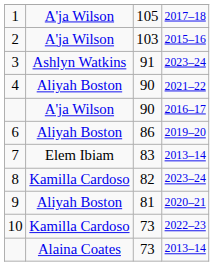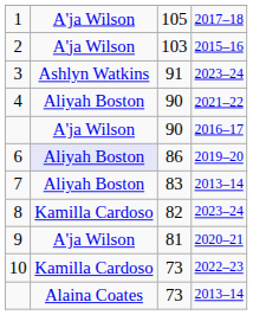 <table class="wikitable sortable" style="text-align: center">
 <tr>
 </tr>
 <tr>
 <td>1</td>
 <td><a href='#'>A'ja Wilson</a></td>
 <td>105</td>
 <td style="font-size:80%;"><a href='#'>2017–18</a></td>
 </tr>
 <tr>
 <td>2</td>
 <td><a href='#'>A'ja Wilson</a></td>
 <td>103</td>
 <td style="font-size:80%;"><a href='#'>2015–16</a></td>
 </tr>
 <tr>
 <td>3</td>
 <td><a href='#'>Ashlyn Watkins</a></td>
 <td>91</td>
 <td style="font-size:80%;"><a href='#'>2023–24</a></td>
 </tr>
 <tr>
 <td>4</td>
 <td><a href='#'>Aliyah Boston</a></td>
 <td>90</td>
 <td style="font-size:80%;"><a href='#'>2021–22</a></td>
 </tr>
 <tr>
 <td></td>
 <td><a href='#'>A'ja Wilson</a></td>
 <td>90</td>
 <td style="font-size:80%;"><a href='#'>2016–17</a></td>
 </tr>
 <tr>
 <td>6</td>
-<td><a href='#'>Aliyah Boston</a></td>
+<td style="background: lavender;"><a href='#'>Aliyah Boston</a></td>
 <td>86</td>
 <td style="font-size:80%;"><a href='#'>2019–20</a></td>
 </tr>
 <tr>
 <td>7</td>
-<td>Elem Ibiam</td>
+<td><a href='#'>Aliyah Boston</a></td>
 <td>83</td>
 <td style="font-size:80%;"><a href='#'>2013–14</a></td>
 </tr>
 <tr>
 <td>8</td>
 <td><a href='#'>Kamilla Cardoso</a></td>
 <td>82</td>
 <td style="font-size:80%;"><a href='#'>2023–24</a></td>
 </tr>
 <tr>
 <td>9</td>
-<td><a href='#'>Aliyah Boston</a></td>
+<td><a href='#'>A'ja Wilson</a></td>
 <td>81</td>
 <td style="font-size:80%;"><a href='#'>2020–21</a></td>
 </tr>
 <tr>
 <td>10</td>
 <td><a href='#'>Kamilla Cardoso</a></td>
 <td>73</td>
 <td style="font-size:80%;"><a href='#'>2022–23</a></td>
 </tr>
 <tr>
 <td></td>
 <td><a href='#'>Alaina Coates</a></td>
 <td>73</td>
 <td style="font-size:80%;"><a href='#'>2013–14</a></td>
 </tr>
 </table>
